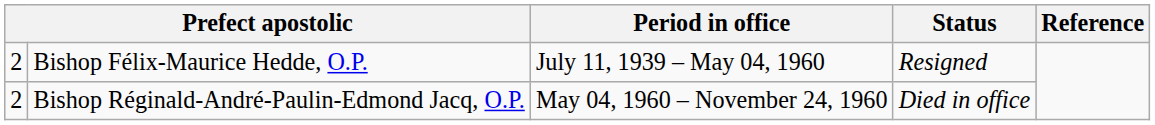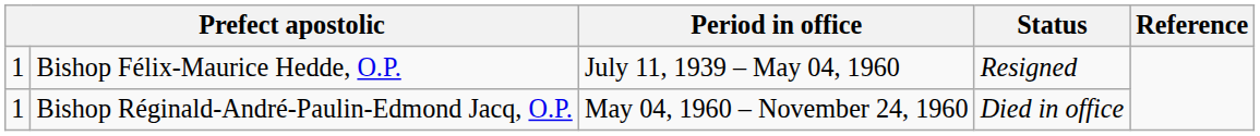 <table class="wikitable">
 <tr>
 <th colspan="2">Prefect apostolic</th>
 <th>Period in office</th>
 <th>Status</th>
 <th>Reference</th>
 </tr>
 <tr>
-<td>2</td>
+<td>1</td>
 <td>Bishop Félix-Maurice Hedde, <a href='#'>O.P.</a></td>
 <td>July 11, 1939 – May 04, 1960</td>
 <td><em>Resigned</em></td>
 <td rowspan=2></td>
 </tr>
 <tr>
-<td>2</td>
+<td>1</td>
 <td>Bishop Réginald-André-Paulin-Edmond Jacq, <a href='#'>O.P.</a></td>
 <td>May 04, 1960 – November 24, 1960</td>
 <td><em>Died in office</em></td>
 </tr>
 </table>
